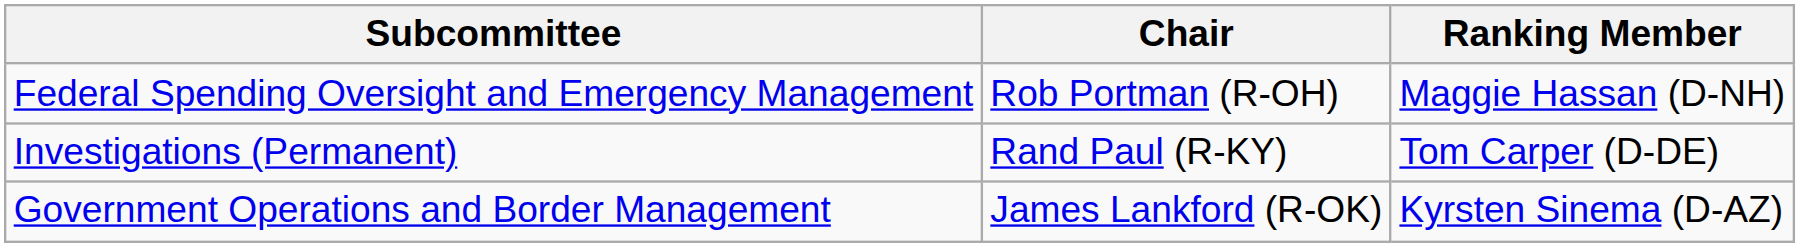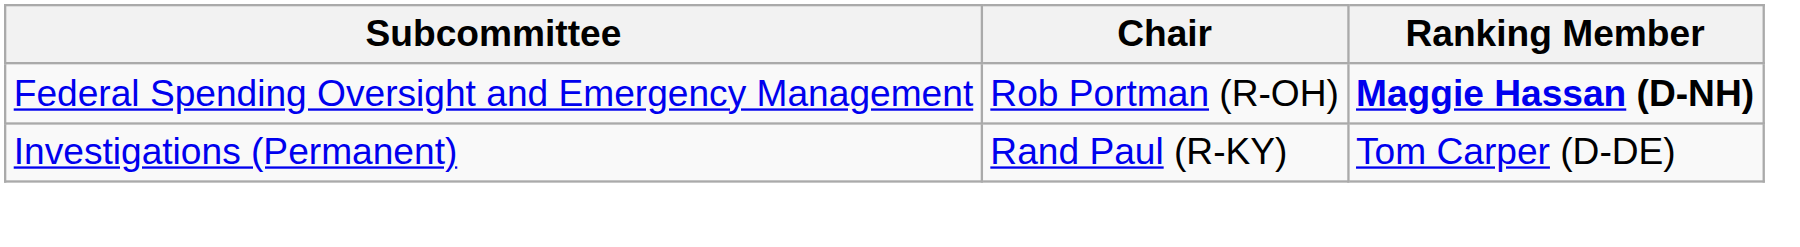 <table class="wikitable">
 <tr>
 <th>Subcommittee</th>
 <th>Chair</th>
 <th>Ranking Member</th>
 </tr>
 <tr>
 <td><a href='#'>Federal Spending Oversight and Emergency Management</a></td>
 <td><a href='#'>Rob Portman</a> (R-OH)</td>
-<td><a href='#'>Maggie Hassan</a> (D-NH)</td>
+<td><strong><a href='#'>Maggie Hassan</a> (D-NH)</strong></td>
 </tr>
 <tr>
 <td><a href='#'>Investigations (Permanent)</a></td>
 <td><a href='#'>Rand Paul</a> (R-KY)</td>
 <td><a href='#'>Tom Carper</a> (D-DE)</td>
 </tr>
-<tr>
-<td><a href='#'>Government Operations and Border Management</a></td>
-<td><a href='#'>James Lankford</a> (R-OK)</td>
-<td><a href='#'>Kyrsten Sinema</a> (D-AZ)</td>
-</tr>
 </table>
